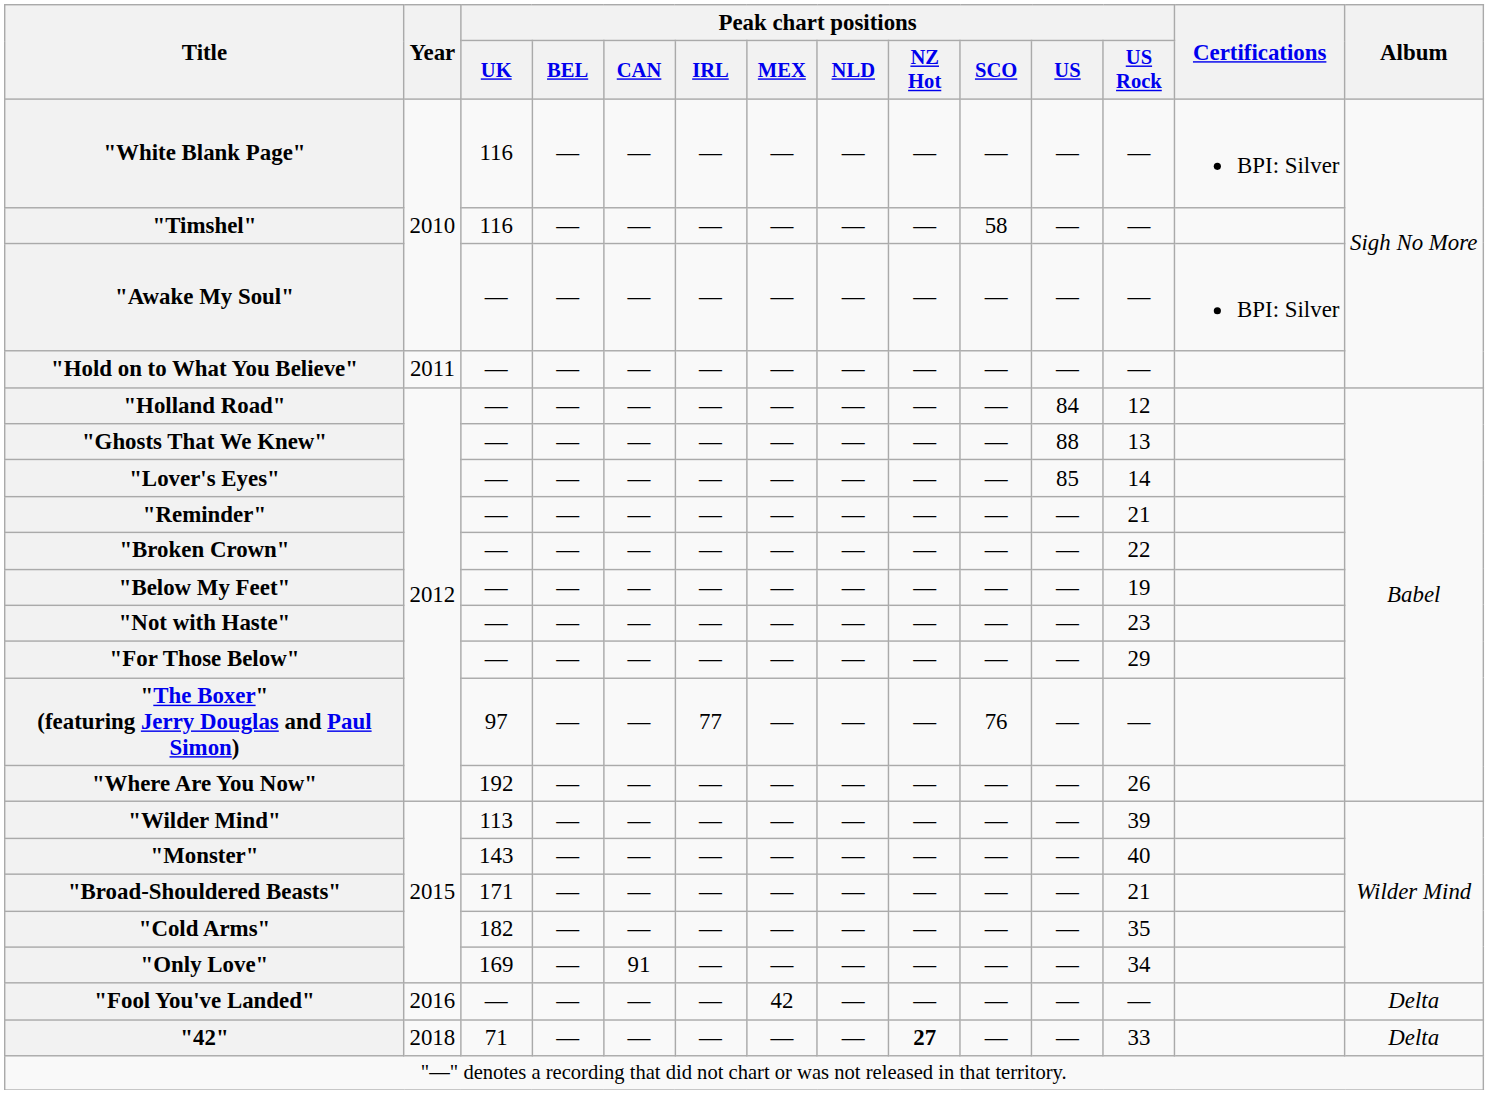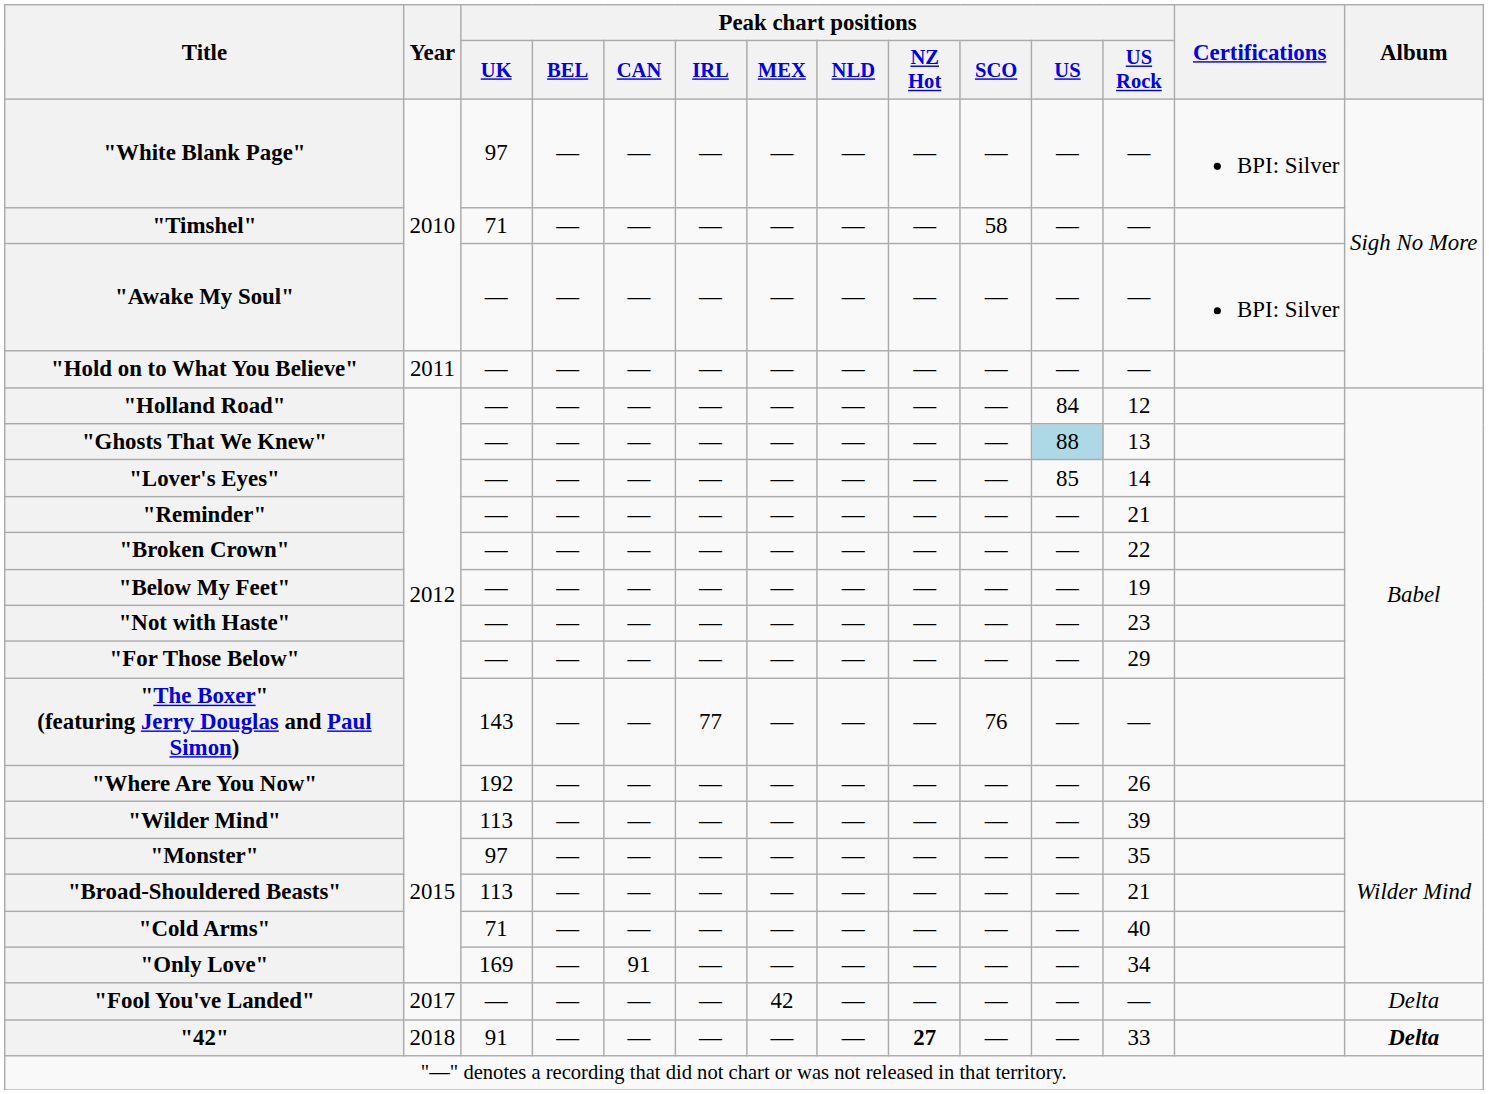 <table class="wikitable plainrowheaders" style="text-align:center;">
 <tr>
 <th scope="col" rowspan="2" style="width:17em;">Title</th>
 <th scope="col" rowspan="2" style="width:1em;">Year</th>
 <th scope="col" colspan="10">Peak chart positions</th>
 <th scope="col" rowspan="2"><a href='#'>Certifications</a></th>
 <th scope="col" rowspan="2">Album</th>
 </tr>
 <tr>
 <th scope="col" style="width:3em;font-size:90%;"><a href='#'>UK</a><br></th>
 <th scope="col" style="width:3em;font-size:90%;"><a href='#'>BEL</a><br></th>
 <th scope="col" style="width:3em;font-size:90%;"><a href='#'>CAN</a><br></th>
 <th scope="col" style="width:3em;font-size:90%;"><a href='#'>IRL</a><br></th>
 <th scope="col" style="width:3em;font-size:90%;"><a href='#'>MEX</a><br></th>
 <th scope="col" style="width:3em;font-size:90%;"><a href='#'>NLD</a><br></th>
 <th scope="col" style="width:3em;font-size:90%;"><a href='#'>NZ<br>Hot</a><br></th>
 <th scope="col" style="width:3em;font-size:90%;"><a href='#'>SCO</a><br></th>
 <th scope="col" style="width:3em;font-size:90%;"><a href='#'>US</a><br></th>
 <th scope="col" style="width:3em;font-size:90%;"><a href='#'>US<br>Rock</a><br></th>
 </tr>
 <tr>
 <th scope="row">"White Blank Page"</th>
 <td rowspan="3">2010</td>
-<td>116</td>
+<td>97</td>
 <td>—</td>
 <td>—</td>
 <td>—</td>
 <td>—</td>
 <td>—</td>
 <td>—</td>
 <td>—</td>
 <td>—</td>
 <td>—</td>
 <td><br><ul><li>BPI: Silver</li></ul></td>
 <td rowspan="4"><em>Sigh No More</em></td>
 </tr>
 <tr>
 <th scope="row">"Timshel"</th>
-<td>116</td>
+<td>71</td>
 <td>—</td>
 <td>—</td>
 <td>—</td>
 <td>—</td>
 <td>—</td>
 <td>—</td>
 <td>58</td>
 <td>—</td>
 <td>—</td>
 <td></td>
 </tr>
 <tr>
 <th scope="row">"Awake My Soul"</th>
 <td>—</td>
 <td>—</td>
 <td>—</td>
 <td>—</td>
 <td>—</td>
 <td>—</td>
 <td>—</td>
 <td>—</td>
 <td>—</td>
 <td>—</td>
 <td><br><ul><li>BPI: Silver</li></ul></td>
 </tr>
 <tr>
 <th scope="row">"Hold on to What You Believe"</th>
 <td>2011</td>
 <td>—</td>
 <td>—</td>
 <td>—</td>
 <td>—</td>
 <td>—</td>
 <td>—</td>
 <td>—</td>
 <td>—</td>
 <td>—</td>
 <td>—</td>
 <td></td>
 </tr>
 <tr>
 <th scope="row">"Holland Road"</th>
 <td rowspan="10">2012</td>
 <td>—</td>
 <td>—</td>
 <td>—</td>
 <td>—</td>
 <td>—</td>
 <td>—</td>
 <td>—</td>
 <td>—</td>
 <td>84</td>
 <td>12</td>
 <td></td>
 <td rowspan="10"><em>Babel</em></td>
 </tr>
 <tr>
 <th scope="row">"Ghosts That We Knew"</th>
 <td>—</td>
 <td>—</td>
 <td>—</td>
 <td>—</td>
 <td>—</td>
 <td>—</td>
 <td>—</td>
 <td>—</td>
-<td>88</td>
+<td style="background: lightblue;">88</td>
 <td>13</td>
 <td></td>
 </tr>
 <tr>
 <th scope="row">"Lover's Eyes"</th>
 <td>—</td>
 <td>—</td>
 <td>—</td>
 <td>—</td>
 <td>—</td>
 <td>—</td>
 <td>—</td>
 <td>—</td>
 <td>85</td>
 <td>14</td>
 <td></td>
 </tr>
 <tr>
 <th scope="row">"Reminder"</th>
 <td>—</td>
 <td>—</td>
 <td>—</td>
 <td>—</td>
 <td>—</td>
 <td>—</td>
 <td>—</td>
 <td>—</td>
 <td>—</td>
 <td>21</td>
 <td></td>
 </tr>
 <tr>
 <th scope="row">"Broken Crown"</th>
 <td>—</td>
 <td>—</td>
 <td>—</td>
 <td>—</td>
 <td>—</td>
 <td>—</td>
 <td>—</td>
 <td>—</td>
 <td>—</td>
 <td>22</td>
 <td></td>
 </tr>
 <tr>
 <th scope="row">"Below My Feet"</th>
 <td>—</td>
 <td>—</td>
 <td>—</td>
 <td>—</td>
 <td>—</td>
 <td>—</td>
 <td>—</td>
 <td>—</td>
 <td>—</td>
 <td>19</td>
 <td></td>
 </tr>
 <tr>
 <th scope="row">"Not with Haste"</th>
 <td>—</td>
 <td>—</td>
 <td>—</td>
 <td>—</td>
 <td>—</td>
 <td>—</td>
 <td>—</td>
 <td>—</td>
 <td>—</td>
 <td>23</td>
 <td></td>
 </tr>
 <tr>
 <th scope="row">"For Those Below"</th>
 <td>—</td>
 <td>—</td>
 <td>—</td>
 <td>—</td>
 <td>—</td>
 <td>—</td>
 <td>—</td>
 <td>—</td>
 <td>—</td>
 <td>29</td>
 <td></td>
 </tr>
 <tr>
 <th scope="row">"<a href='#'>The Boxer</a>"<br><span>(featuring <a href='#'>Jerry Douglas</a> and <a href='#'>Paul Simon</a>)</span></th>
-<td>97</td>
+<td>143</td>
 <td>—</td>
 <td>—</td>
 <td>77</td>
 <td>—</td>
 <td>—</td>
 <td>—</td>
 <td>76</td>
 <td>—</td>
 <td>—</td>
 <td></td>
 </tr>
 <tr>
 <th scope="row">"Where Are You Now"</th>
 <td>192</td>
 <td>—</td>
 <td>—</td>
 <td>—</td>
 <td>—</td>
 <td>—</td>
 <td>—</td>
 <td>—</td>
 <td>—</td>
 <td>26</td>
 <td></td>
 </tr>
 <tr>
 <th scope="row">"Wilder Mind"</th>
 <td rowspan="5">2015</td>
 <td>113</td>
 <td>—</td>
 <td>—</td>
 <td>—</td>
 <td>—</td>
 <td>—</td>
 <td>—</td>
 <td>—</td>
 <td>—</td>
 <td>39</td>
 <td></td>
 <td rowspan="5"><em>Wilder Mind</em></td>
 </tr>
 <tr>
 <th scope="row">"Monster"</th>
-<td>143</td>
+<td>97</td>
 <td>—</td>
 <td>—</td>
 <td>—</td>
 <td>—</td>
 <td>—</td>
 <td>—</td>
 <td>—</td>
 <td>—</td>
-<td>40</td>
+<td>35</td>
 <td></td>
 </tr>
 <tr>
 <th scope="row">"Broad-Shouldered Beasts"</th>
-<td>171</td>
+<td>113</td>
 <td>—</td>
 <td>—</td>
 <td>—</td>
 <td>—</td>
 <td>—</td>
 <td>—</td>
 <td>—</td>
 <td>—</td>
 <td>21</td>
 <td></td>
 </tr>
 <tr>
 <th scope="row">"Cold Arms"</th>
-<td>182</td>
+<td>71</td>
 <td>—</td>
 <td>—</td>
 <td>—</td>
 <td>—</td>
 <td>—</td>
 <td>—</td>
 <td>—</td>
 <td>—</td>
-<td>35</td>
+<td>40</td>
 <td></td>
 </tr>
 <tr>
 <th scope="row">"Only Love"</th>
 <td>169</td>
 <td>—</td>
 <td>91</td>
 <td>—</td>
 <td>—</td>
 <td>—</td>
 <td>—</td>
 <td>—</td>
 <td>—</td>
 <td>34</td>
 <td></td>
 </tr>
 <tr>
 <th scope="row">"Fool You've Landed"<br></th>
-<td>2016</td>
+<td>2017</td>
 <td>—</td>
 <td>—</td>
 <td>—</td>
 <td>—</td>
 <td>42</td>
 <td>—</td>
 <td>—</td>
 <td>—</td>
 <td>—</td>
 <td>—</td>
 <td></td>
 <td><em>Delta</em></td>
 </tr>
 <tr>
 <th scope="row">"42"</th>
 <td>2018</td>
-<td>71</td>
+<td>91</td>
 <td>—</td>
 <td>—</td>
 <td>—</td>
 <td>—</td>
 <td>—</td>
 <td><strong>27</strong></td>
 <td>—</td>
 <td>—</td>
 <td>33</td>
 <td></td>
-<td><em>Delta</em></td>
+<td><strong><em>Delta</em></strong></td>
 </tr>
 <tr>
 <td colspan="14" style="font-size:90%">"—" denotes a recording that did not chart or was not released in that territory.</td>
 </tr>
 </table>
